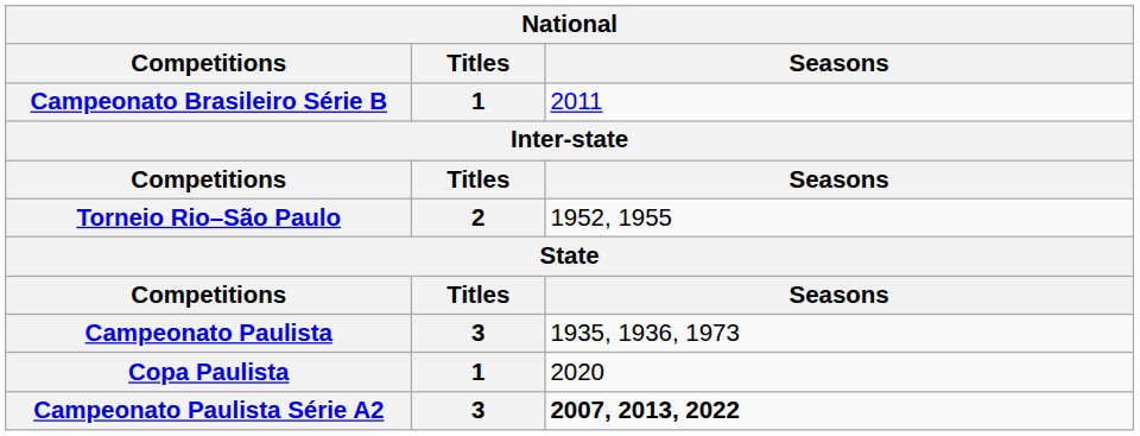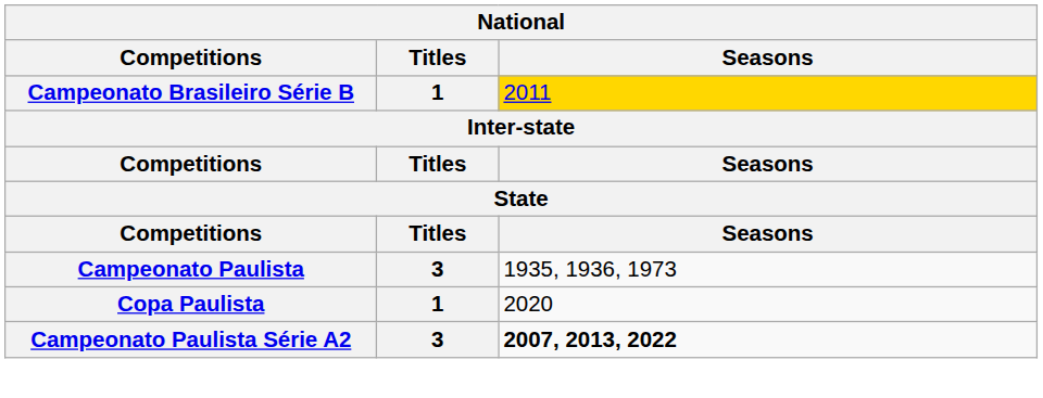 <table class="wikitable">
 <tr>
 <th colspan="3">National</th>
 </tr>
 <tr>
 <th style="width:260px">Competitions</th>
 <th style="width:80px">Titles</th>
 <th style="width:380px">Seasons</th>
 </tr>
 <tr>
 <th style="text-align:center"><a href='#'>Campeonato Brasileiro Série B</a></th>
 <th style="text-align:center"><strong>1</strong></th>
-<td align="left"><a href='#'>2011</a></td>
+<td align="left" style="background: gold;"><a href='#'>2011</a></td>
 </tr>
 <tr>
 <th colspan="3">Inter-state</th>
 </tr>
 <tr>
 <th>Competitions</th>
 <th>Titles</th>
 <th>Seasons</th>
-</tr>
-<tr>
-<th><a href='#'>Torneio Rio–São Paulo</a></th>
-<th style="text-align:center"><strong>2</strong></th>
-<td align="left">1952, 1955</td>
 </tr>
 <tr>
 <th colspan="3">State</th>
 </tr>
 <tr>
 <th>Competitions</th>
 <th>Titles</th>
 <th>Seasons</th>
 </tr>
 <tr>
 <th style="text-align:center"><a href='#'>Campeonato Paulista</a></th>
 <th style="text-align:center"><strong>3</strong></th>
 <td align="left">1935, 1936, 1973</td>
 </tr>
 <tr>
 <th style="text-align:center"><a href='#'>Copa Paulista</a></th>
 <th style="text-align:center"><strong>1</strong></th>
 <td align="left">2020</td>
 </tr>
 <tr>
 <th style="text-align:center"><a href='#'>Campeonato Paulista Série A2</a></th>
 <th style="text-align:center"><strong>3</strong></th>
 <td align="left"><strong>2007, 2013, 2022</strong></td>
 </tr>
 </table>
